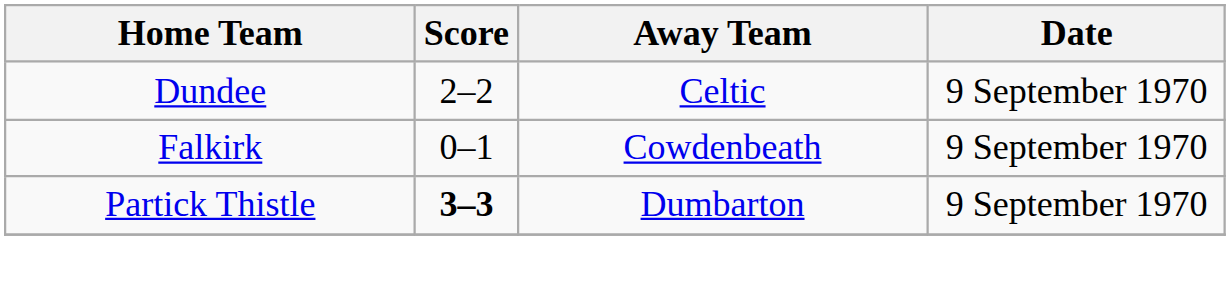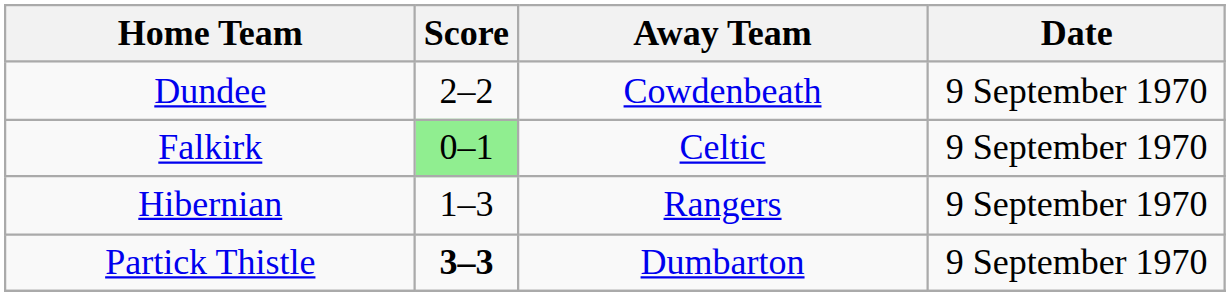 <table class="wikitable" style="text-align:center;">
 <tr>
 <th width=175>Home Team</th>
 <th width=20>Score</th>
 <th width=175>Away Team</th>
 <th width= 125>Date</th>
 </tr>
 <tr>
 <td><a href='#'>Dundee</a></td>
 <td>2–2</td>
+<td><a href='#'>Cowdenbeath</a></td>
+<td>9 September 1970</td>
+</tr>
+<tr>
+<td><a href='#'>Falkirk</a></td>
+<td style="background: lightgreen;">0–1</td>
 <td><a href='#'>Celtic</a></td>
 <td>9 September 1970</td>
 </tr>
 <tr>
-<td><a href='#'>Falkirk</a></td>
-<td>0–1</td>
-<td><a href='#'>Cowdenbeath</a></td>
+<td><a href='#'>Hibernian</a></td>
+<td>1–3</td>
+<td><a href='#'>Rangers</a></td>
 <td>9 September 1970</td>
 </tr>
 <tr>
 <td><a href='#'>Partick Thistle</a></td>
 <td><strong>3–3</strong></td>
 <td><a href='#'>Dumbarton</a></td>
 <td>9 September 1970</td>
 </tr>
 <tr>
 </tr>
 </table>
